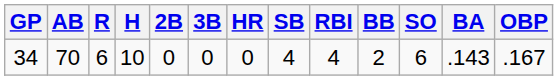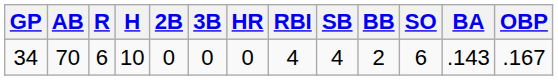 <table class="wikitable">
 <tr>
 <th><a href='#'>GP</a></th>
 <th><a href='#'>AB</a></th>
 <th><a href='#'>R</a></th>
 <th><a href='#'>H</a></th>
 <th><a href='#'>2B</a></th>
 <th><a href='#'>3B</a></th>
 <th><a href='#'>HR</a></th>
+<th><a href='#'>RBI</a></th>
 <th><a href='#'>SB</a></th>
-<th><a href='#'>RBI</a></th>
 <th><a href='#'>BB</a></th>
 <th><a href='#'>SO</a></th>
 <th><a href='#'>BA</a></th>
 <th><a href='#'>OBP</a></th>
 </tr>
 <tr align=center>
 <td>34</td>
 <td>70</td>
 <td>6</td>
 <td>10</td>
 <td>0</td>
 <td>0</td>
 <td>0</td>
 <td>4</td>
 <td>4</td>
 <td>2</td>
 <td>6</td>
 <td>.143</td>
 <td>.167</td>
 </tr>
 </table>
